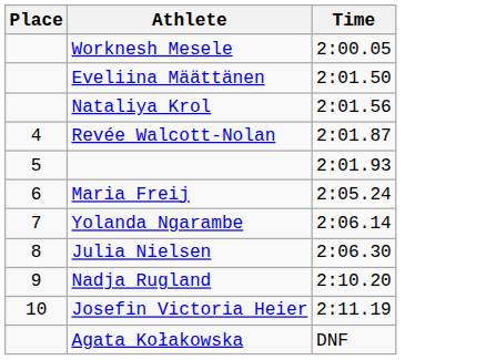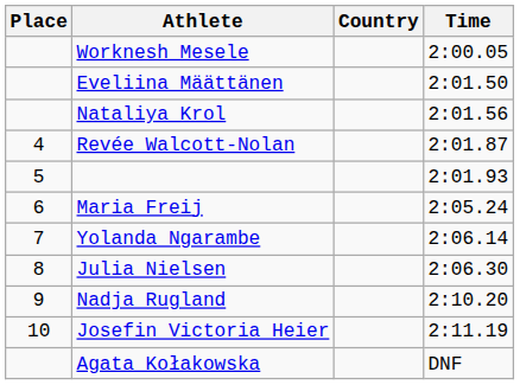 <table class="wikitable">
 <tr>
 <th>Place</th>
 <th>Athlete</th>
+<th>Country</th>
 <th>Time</th>
 </tr>
 <tr>
 <td align=center></td>
 <td><a href='#'>Worknesh Mesele</a></td>
+<td></td>
 <td>2:00.05</td>
 </tr>
 <tr>
 <td align=center></td>
 <td><a href='#'>Eveliina Määttänen</a></td>
+<td></td>
 <td>2:01.50</td>
 </tr>
 <tr>
 <td align=center></td>
 <td><a href='#'>Nataliya Krol</a></td>
+<td></td>
 <td>2:01.56</td>
 </tr>
 <tr>
 <td align=center>4</td>
 <td><a href='#'>Revée Walcott-Nolan</a></td>
+<td></td>
 <td>2:01.87</td>
 </tr>
 <tr>
 <td align=center>5</td>
+<td></td>
 <td></td>
 <td>2:01.93</td>
 </tr>
 <tr>
 <td align=center>6</td>
 <td><a href='#'>Maria Freij</a></td>
+<td></td>
 <td>2:05.24</td>
 </tr>
 <tr>
 <td align=center>7</td>
 <td><a href='#'>Yolanda Ngarambe</a></td>
+<td></td>
 <td>2:06.14</td>
 </tr>
 <tr>
 <td align=center>8</td>
 <td><a href='#'>Julia Nielsen</a></td>
+<td></td>
 <td>2:06.30</td>
 </tr>
 <tr>
 <td align=center>9</td>
 <td><a href='#'>Nadja Rugland</a></td>
+<td></td>
 <td>2:10.20</td>
 </tr>
 <tr>
 <td align=center>10</td>
 <td><a href='#'>Josefin Victoria Heier</a></td>
+<td></td>
 <td>2:11.19</td>
 </tr>
 <tr>
 <td align=center></td>
 <td><a href='#'>Agata Kołakowska</a></td>
+<td></td>
 <td>DNF</td>
 </tr>
 </table>
